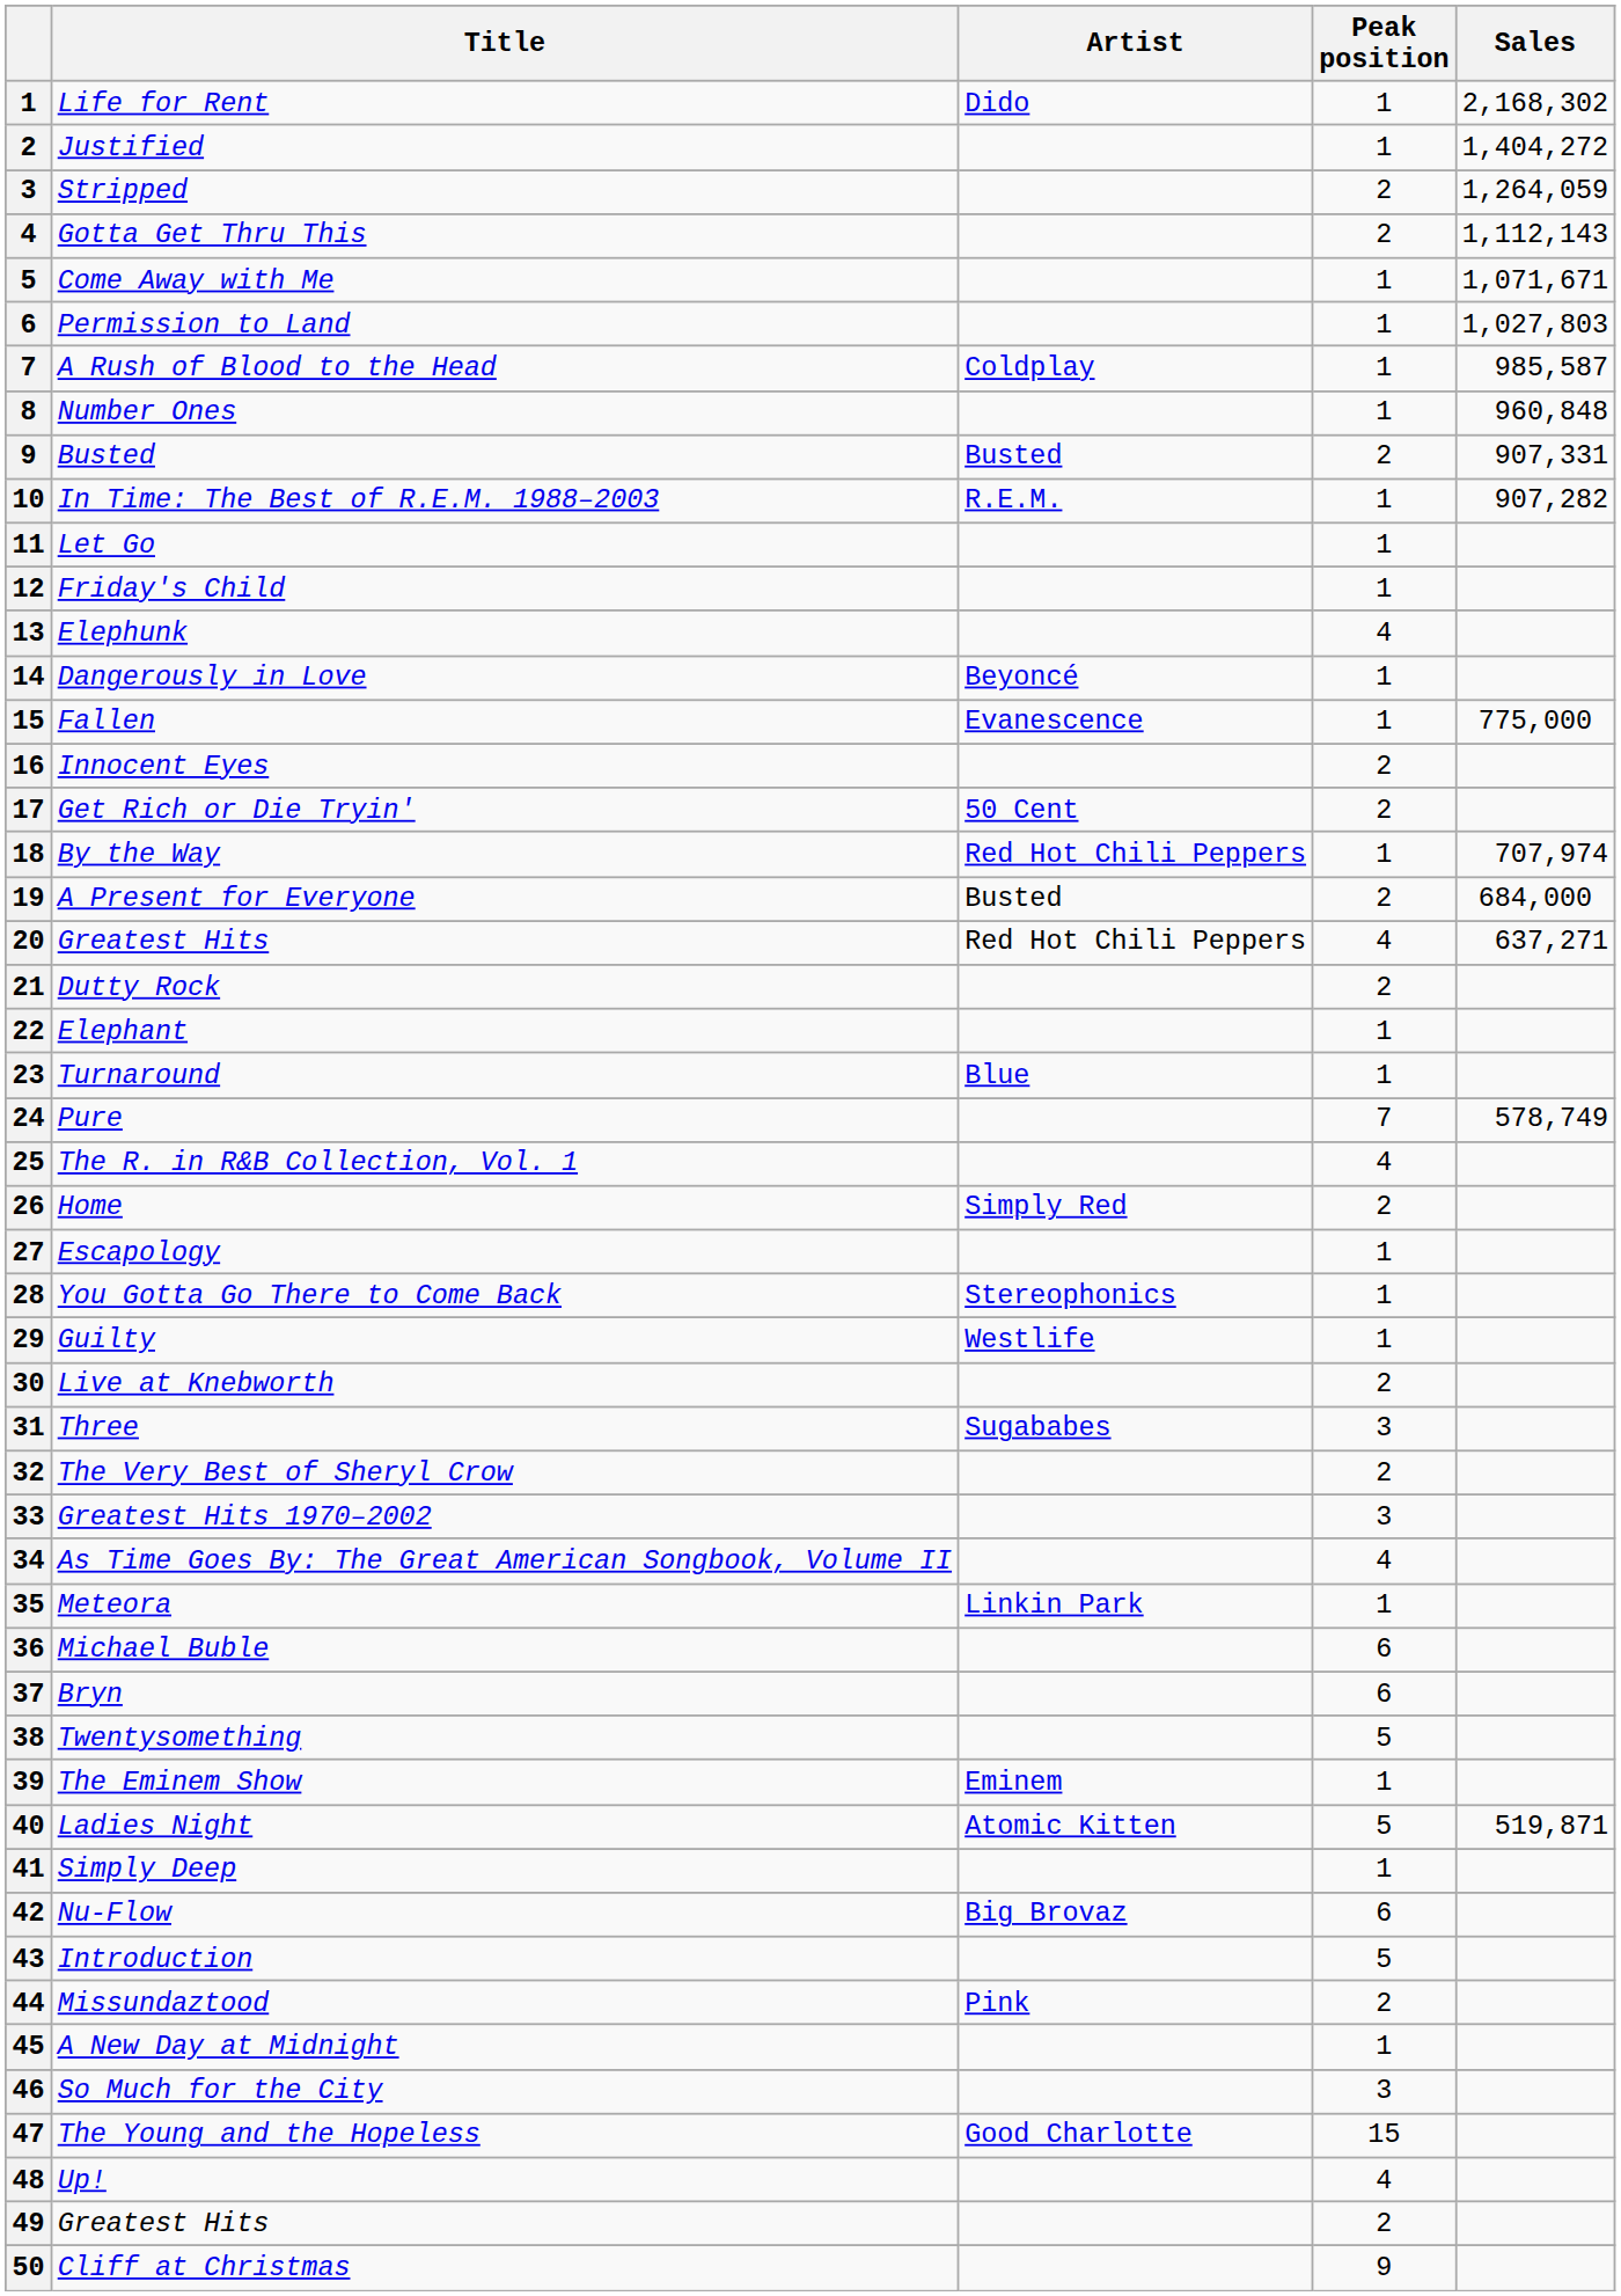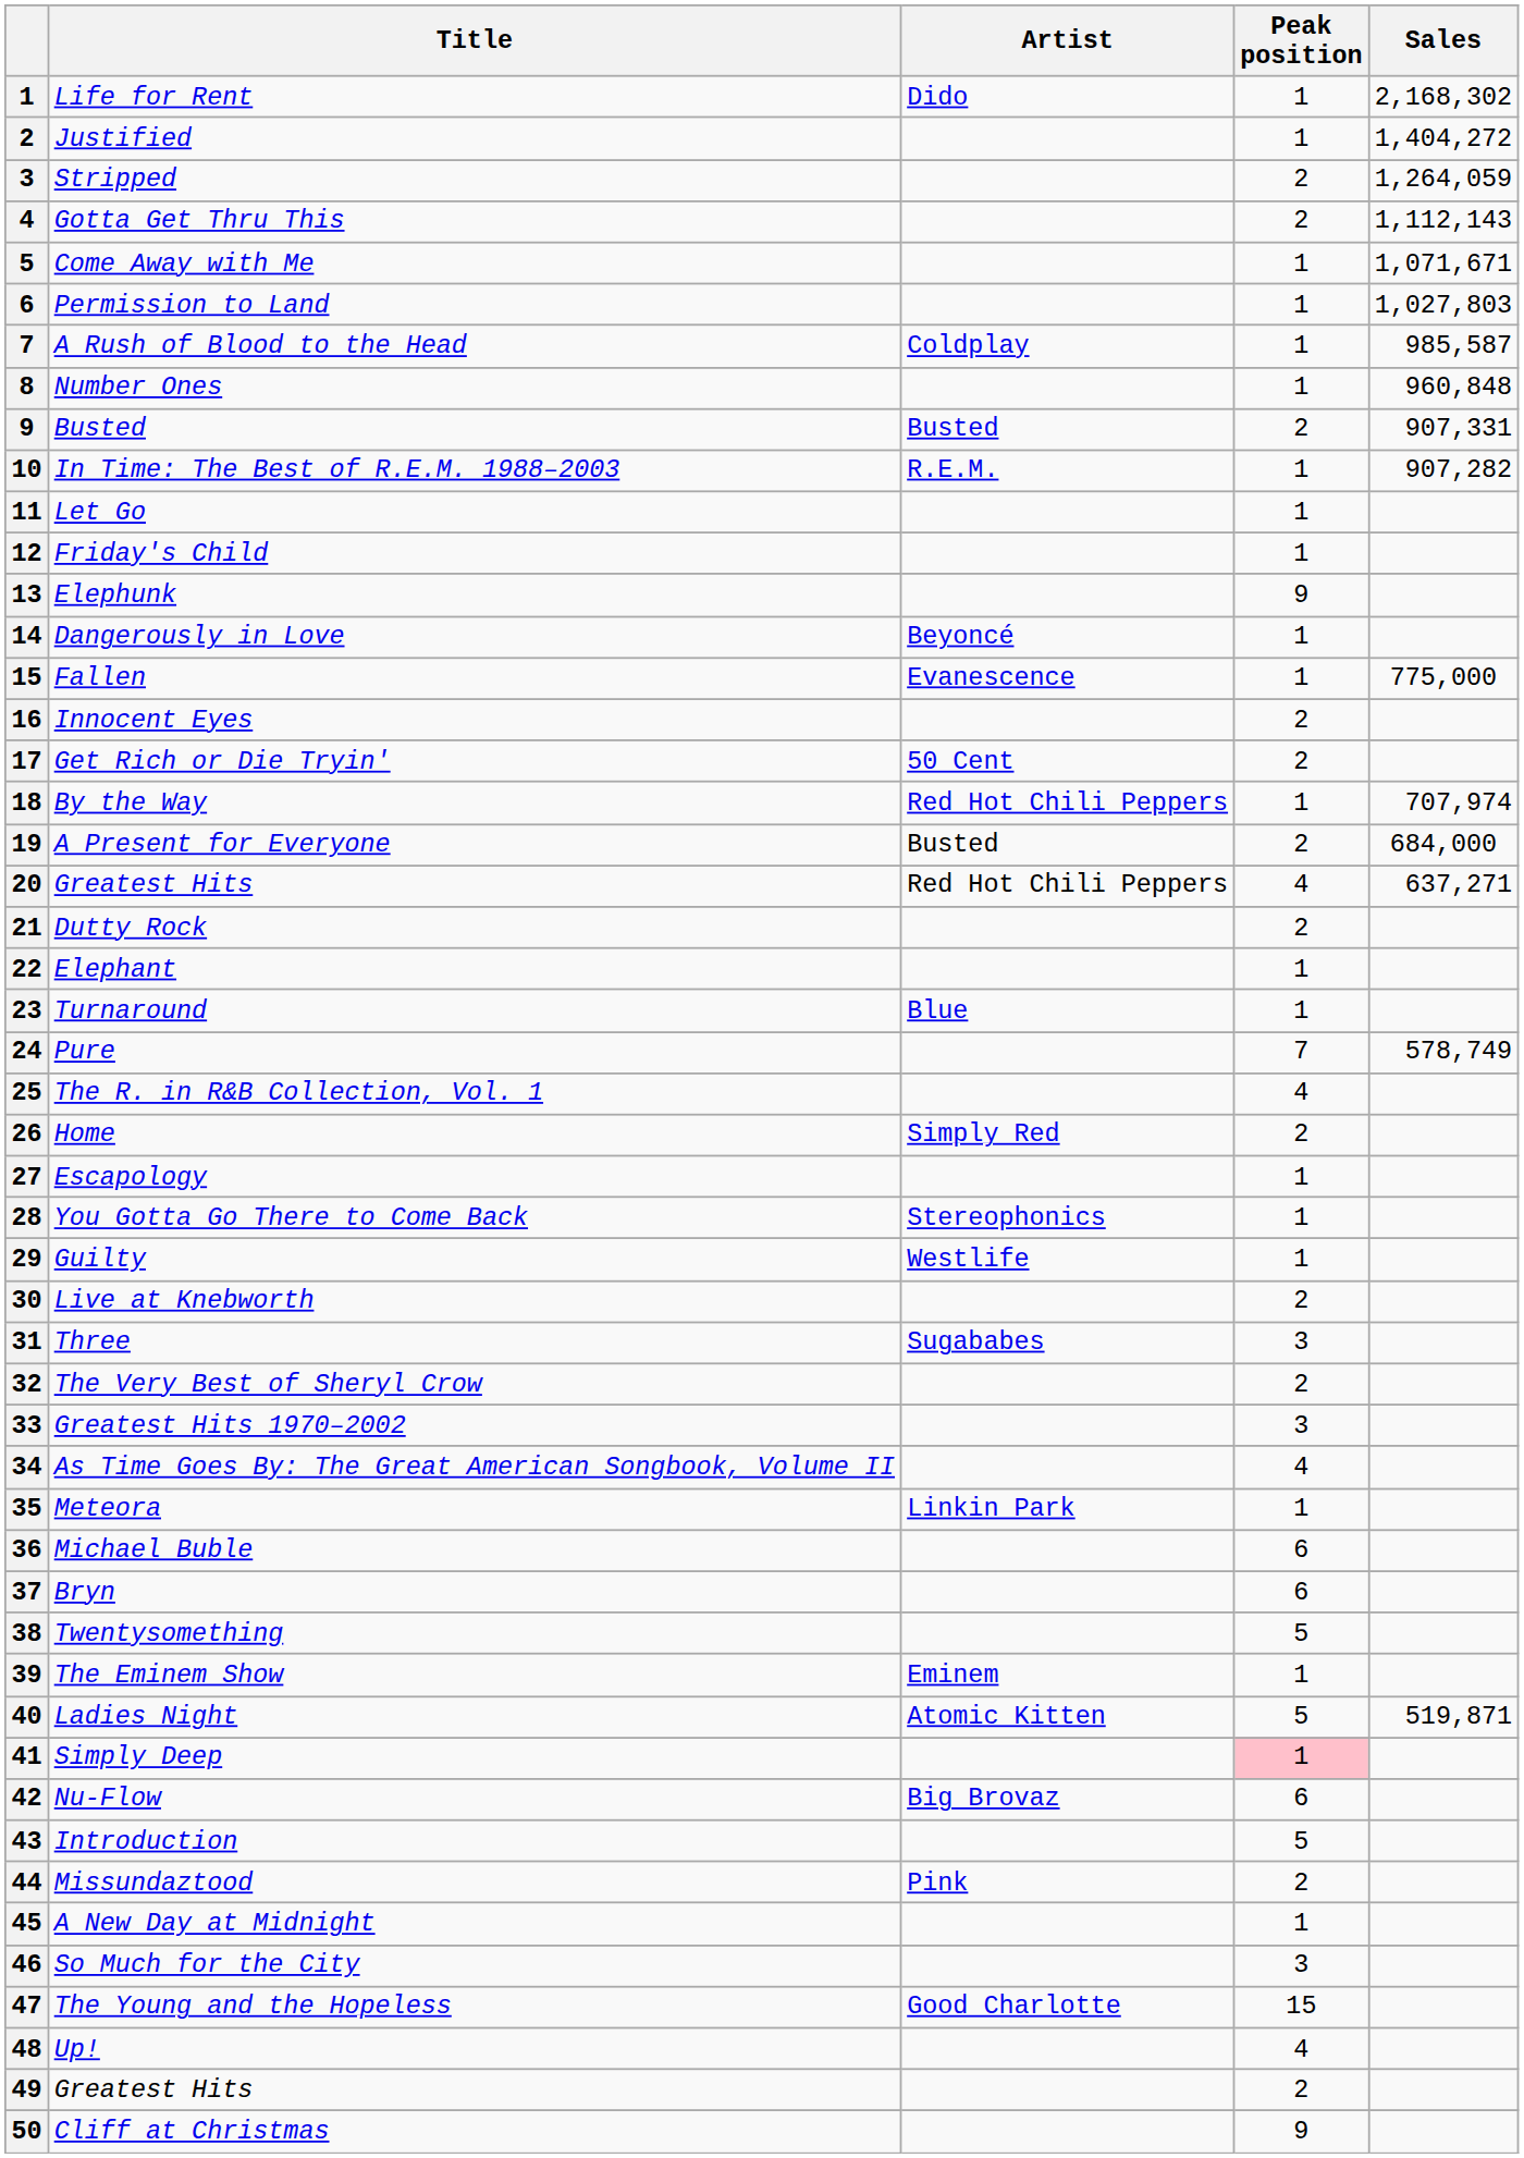 <table class="wikitable sortable plainrowheaders">
 <tr>
 <th scope=col></th>
 <th scope=col>Title</th>
 <th scope=col>Artist</th>
 <th scope=col>Peak<br>position</th>
 <th scope=col>Sales</th>
 </tr>
 <tr>
 <th scope=row style="text-align:center;">1</th>
 <td><em><a href='#'>Life for Rent</a></em></td>
 <td><a href='#'>Dido</a></td>
 <td align="center">1</td>
 <td align="right">2,168,302</td>
 </tr>
 <tr>
 <th scope=row style="text-align:center;">2</th>
 <td><em><a href='#'>Justified</a></em></td>
 <td></td>
 <td align="center">1</td>
 <td align="right">1,404,272</td>
 </tr>
 <tr>
 <th scope=row style="text-align:center;">3</th>
 <td><em><a href='#'>Stripped</a></em></td>
 <td></td>
 <td align="center">2</td>
 <td align="right">1,264,059</td>
 </tr>
 <tr>
 <th scope=row style="text-align:center;">4</th>
 <td><em><a href='#'>Gotta Get Thru This</a></em></td>
 <td></td>
 <td align="center">2</td>
 <td align="right">1,112,143</td>
 </tr>
 <tr>
 <th scope=row style="text-align:center;">5</th>
 <td><em><a href='#'>Come Away with Me</a></em></td>
 <td></td>
 <td align="center">1</td>
 <td align="right">1,071,671</td>
 </tr>
 <tr>
 <th scope=row style="text-align:center;">6</th>
 <td><em><a href='#'>Permission to Land</a></em></td>
 <td></td>
 <td align="center">1</td>
 <td align="right">1,027,803</td>
 </tr>
 <tr>
 <th scope=row style="text-align:center;">7</th>
 <td><em><a href='#'>A Rush of Blood to the Head</a></em></td>
 <td><a href='#'>Coldplay</a></td>
 <td align="center">1</td>
 <td align="right">985,587</td>
 </tr>
 <tr>
 <th scope=row style="text-align:center;">8</th>
 <td><em><a href='#'>Number Ones</a></em></td>
 <td></td>
 <td align="center">1</td>
 <td align="right">960,848</td>
 </tr>
 <tr>
 <th scope=row style="text-align:center;">9</th>
 <td><em><a href='#'>Busted</a></em></td>
 <td><a href='#'>Busted</a></td>
 <td align="center">2</td>
 <td align="right">907,331</td>
 </tr>
 <tr>
 <th scope=row style="text-align:center;">10</th>
 <td><em><a href='#'>In Time: The Best of R.E.M. 1988–2003</a></em></td>
 <td><a href='#'>R.E.M.</a></td>
 <td align="center">1</td>
 <td align="right">907,282</td>
 </tr>
 <tr>
 <th scope=row style="text-align:center;">11</th>
 <td><em><a href='#'>Let Go</a></em></td>
 <td></td>
 <td align="center">1</td>
 <td align="center"></td>
 </tr>
 <tr>
 <th scope=row style="text-align:center;">12</th>
 <td><em><a href='#'>Friday's Child</a></em></td>
 <td></td>
 <td align="center">1</td>
 <td align="center"></td>
 </tr>
 <tr>
 <th scope=row style="text-align:center;">13</th>
 <td><em><a href='#'>Elephunk</a></em></td>
 <td></td>
-<td align="center">4</td>
+<td align="center">9</td>
 <td align="center"></td>
 </tr>
 <tr>
 <th scope=row style="text-align:center;">14</th>
 <td><em><a href='#'>Dangerously in Love</a></em></td>
 <td><a href='#'>Beyoncé</a></td>
 <td align="center">1</td>
 <td align="center"></td>
 </tr>
 <tr>
 <th scope=row style="text-align:center;">15</th>
 <td><em><a href='#'>Fallen</a></em></td>
 <td><a href='#'>Evanescence</a></td>
 <td align="center">1</td>
 <td align="center">775,000</td>
 </tr>
 <tr>
 <th scope=row style="text-align:center;">16</th>
 <td><em><a href='#'>Innocent Eyes</a></em></td>
 <td></td>
 <td align="center">2</td>
 <td align="center"></td>
 </tr>
 <tr>
 <th scope=row style="text-align:center;">17</th>
 <td><em><a href='#'>Get Rich or Die Tryin'</a></em></td>
 <td><a href='#'>50 Cent</a></td>
 <td align="center">2</td>
 <td align="center"></td>
 </tr>
 <tr>
 <th scope=row style="text-align:center;">18</th>
 <td><em><a href='#'>By the Way</a></em></td>
 <td><a href='#'>Red Hot Chili Peppers</a></td>
 <td align="center">1</td>
 <td align="right">707,974</td>
 </tr>
 <tr>
 <th scope=row style="text-align:center;">19</th>
 <td><em><a href='#'>A Present for Everyone</a></em></td>
 <td>Busted</td>
 <td align="center">2</td>
 <td align="center">684,000</td>
 </tr>
 <tr>
 <th scope=row style="text-align:center;">20</th>
 <td><em><a href='#'>Greatest Hits</a></em></td>
 <td>Red Hot Chili Peppers</td>
 <td align="center">4</td>
 <td align="right">637,271</td>
 </tr>
 <tr>
 <th scope=row style="text-align:center;">21</th>
 <td><em><a href='#'>Dutty Rock</a></em></td>
 <td></td>
 <td align="center">2</td>
 <td align="center"></td>
 </tr>
 <tr>
 <th scope=row style="text-align:center;">22</th>
 <td><em><a href='#'>Elephant</a></em></td>
 <td></td>
 <td align="center">1</td>
 <td align="center"></td>
 </tr>
 <tr>
 <th scope=row style="text-align:center;">23</th>
 <td><em><a href='#'>Turnaround</a></em></td>
 <td><a href='#'>Blue</a></td>
 <td align="center">1</td>
 <td align="center"></td>
 </tr>
 <tr>
 <th scope=row style="text-align:center;">24</th>
 <td><em><a href='#'>Pure</a></em></td>
 <td></td>
 <td align="center">7</td>
 <td align="right">578,749</td>
 </tr>
 <tr>
 <th scope=row style="text-align:center;">25</th>
 <td><em><a href='#'>The R. in R&B Collection, Vol. 1</a></em></td>
 <td></td>
 <td align="center">4</td>
 <td align="center"></td>
 </tr>
 <tr>
 <th scope=row style="text-align:center;">26</th>
 <td><em><a href='#'>Home</a></em></td>
 <td><a href='#'>Simply Red</a></td>
 <td align="center">2</td>
 <td align="center"></td>
 </tr>
 <tr>
 <th scope=row style="text-align:center;">27</th>
 <td><em><a href='#'>Escapology</a></em></td>
 <td></td>
 <td align="center">1</td>
 <td align="center"></td>
 </tr>
 <tr>
 <th scope=row style="text-align:center;">28</th>
 <td><em><a href='#'>You Gotta Go There to Come Back</a></em></td>
 <td><a href='#'>Stereophonics</a></td>
 <td align="center">1</td>
 <td align="center"></td>
 </tr>
 <tr>
 <th scope=row style="text-align:center;">29</th>
 <td><em><a href='#'>Guilty</a></em></td>
 <td><a href='#'>Westlife</a></td>
 <td align="center">1</td>
 <td align="center"></td>
 </tr>
 <tr>
 <th scope=row style="text-align:center;">30</th>
 <td><em><a href='#'>Live at Knebworth</a></em></td>
 <td></td>
 <td align="center">2</td>
 <td align="center"></td>
 </tr>
 <tr>
 <th scope=row style="text-align:center;">31</th>
 <td><em><a href='#'>Three</a></em></td>
 <td><a href='#'>Sugababes</a></td>
 <td align="center">3</td>
 <td align="center"></td>
 </tr>
 <tr>
 <th scope=row style="text-align:center;">32</th>
 <td><em><a href='#'>The Very Best of Sheryl Crow</a></em></td>
 <td></td>
 <td align="center">2</td>
 <td align="center"></td>
 </tr>
 <tr>
 <th scope=row style="text-align:center;">33</th>
 <td><em><a href='#'>Greatest Hits 1970–2002</a></em></td>
 <td></td>
 <td align="center">3</td>
 <td align="center"></td>
 </tr>
 <tr>
 <th scope=row style="text-align:center;">34</th>
 <td><em><a href='#'>As Time Goes By: The Great American Songbook, Volume II</a></em></td>
 <td></td>
 <td align="center">4</td>
 <td align="center"></td>
 </tr>
 <tr>
 <th scope=row style="text-align:center;">35</th>
 <td><em><a href='#'>Meteora</a></em></td>
 <td><a href='#'>Linkin Park</a></td>
 <td align="center">1</td>
 <td align="center"></td>
 </tr>
 <tr>
 <th scope=row style="text-align:center;">36</th>
 <td><em><a href='#'>Michael Buble</a></em></td>
 <td></td>
 <td align="center">6</td>
 <td align="center"></td>
 </tr>
 <tr>
 <th scope=row style="text-align:center;">37</th>
 <td><em><a href='#'>Bryn</a></em></td>
 <td></td>
 <td align="center">6</td>
 <td align="center"></td>
 </tr>
 <tr>
 <th scope=row style="text-align:center;">38</th>
 <td><em><a href='#'>Twentysomething</a></em></td>
 <td></td>
 <td align="center">5</td>
 <td align="center"></td>
 </tr>
 <tr>
 <th scope=row style="text-align:center;">39</th>
 <td><em><a href='#'>The Eminem Show</a></em></td>
 <td><a href='#'>Eminem</a></td>
 <td align="center">1</td>
 <td align="center"></td>
 </tr>
 <tr>
 <th scope=row style="text-align:center;">40</th>
 <td><em><a href='#'>Ladies Night</a></em></td>
 <td><a href='#'>Atomic Kitten</a></td>
 <td align="center">5</td>
 <td align="right">519,871</td>
 </tr>
 <tr>
 <th scope=row style="text-align:center;">41</th>
 <td><em><a href='#'>Simply Deep</a></em></td>
 <td></td>
-<td align="center">1</td>
+<td align="center" style="background: pink;">1</td>
 <td align="center"></td>
 </tr>
 <tr>
 <th scope=row style="text-align:center;">42</th>
 <td><em><a href='#'>Nu-Flow</a></em></td>
 <td><a href='#'>Big Brovaz</a></td>
 <td align="center">6</td>
 <td align="center"></td>
 </tr>
 <tr>
 <th scope=row style="text-align:center;">43</th>
 <td><em><a href='#'>Introduction</a></em></td>
 <td></td>
 <td align="center">5</td>
 <td align="center"></td>
 </tr>
 <tr>
 <th scope=row style="text-align:center;">44</th>
 <td><em><a href='#'>Missundaztood</a></em></td>
 <td><a href='#'>Pink</a></td>
 <td align="center">2</td>
 <td align="center"></td>
 </tr>
 <tr>
 <th scope=row style="text-align:center;">45</th>
 <td><em><a href='#'>A New Day at Midnight</a></em></td>
 <td></td>
 <td align="center">1</td>
 <td align="center"></td>
 </tr>
 <tr>
 <th scope=row style="text-align:center;">46</th>
 <td><em><a href='#'>So Much for the City</a></em></td>
 <td></td>
 <td align="center">3</td>
 <td align="center"></td>
 </tr>
 <tr>
 <th scope=row style="text-align:center;">47</th>
 <td><em><a href='#'>The Young and the Hopeless</a></em></td>
 <td><a href='#'>Good Charlotte</a></td>
 <td align="center">15</td>
 <td align="center"></td>
 </tr>
 <tr>
 <th scope=row style="text-align:center;">48</th>
 <td><em><a href='#'>Up!</a></em></td>
 <td></td>
 <td align="center">4</td>
 <td align="center"></td>
 </tr>
 <tr>
 <th scope=row style="text-align:center;">49</th>
 <td><em>Greatest Hits</em></td>
 <td></td>
 <td align="center">2</td>
 <td align="center"></td>
 </tr>
 <tr>
 <th scope=row style="text-align:center;">50</th>
 <td><em><a href='#'>Cliff at Christmas</a></em></td>
 <td></td>
 <td align="center">9</td>
 <td align="right"></td>
 </tr>
 </table>
